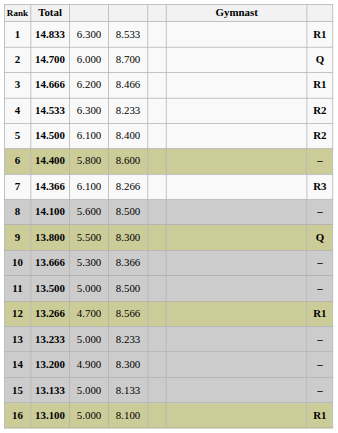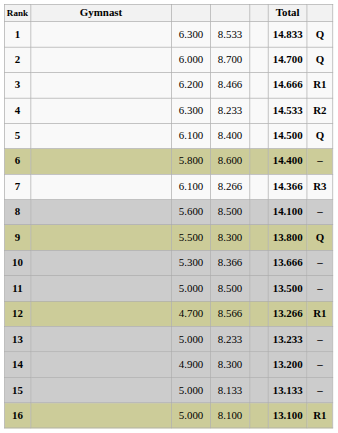 <table style="text-align:center;" class="wikitable sortable">
 <tr>
 <th scope="col" style="width:15px;"><small>Rank</small></th>
-<th scope="col" style="width:50px;">Total</th>
+<th scope="col" style="width:200px;">Gymnast</th>
 <th scope="col" style="width:50px;"><small></small></th>
 <th scope="col" style="width:50px;"><small></small></th>
 <th scope="col" style="width:20px;"><small></small></th>
-<th scope="col" style="width:200px;">Gymnast</th>
+<th scope="col" style="width:50px;">Total</th>
 <th scope="col" style="width:30px;"><small></small></th>
 </tr>
 <tr>
 <td scope="row" style="text-align:center"><strong>1</strong></td>
-<td><strong>14.833</strong></td>
+<td style="height:30px; text-align:left;"></td>
 <td>6.300</td>
 <td>8.533</td>
 <td></td>
-<td style="height:30px; text-align:left;"></td>
-<td><strong>R1</strong></td>
+<td><strong>14.833</strong></td>
+<td><strong>Q</strong></td>
 </tr>
 <tr>
 <td scope="row" style="text-align:center"><strong>2</strong></td>
-<td><strong>14.700</strong></td>
+<td style="height:30px; text-align:left;"></td>
 <td>6.000</td>
 <td>8.700</td>
 <td></td>
-<td style="height:30px; text-align:left;"></td>
+<td><strong>14.700</strong></td>
 <td><strong>Q</strong></td>
 </tr>
 <tr>
 <td scope="row" style="text-align:center"><strong>3</strong></td>
-<td><strong>14.666</strong></td>
+<td style="height:30px; text-align:left;"></td>
 <td>6.200</td>
 <td>8.466</td>
 <td></td>
-<td style="height:30px; text-align:left;"></td>
+<td><strong>14.666</strong></td>
 <td><strong>R1</strong></td>
 </tr>
 <tr>
 <td scope="row" style="text-align:center"><strong>4</strong></td>
-<td><strong>14.533</strong></td>
+<td style="height:30px; text-align:left;"></td>
 <td>6.300</td>
 <td>8.233</td>
 <td></td>
-<td style="height:30px; text-align:left;"></td>
+<td><strong>14.533</strong></td>
 <td><strong>R2</strong></td>
 </tr>
 <tr>
 <td scope="row" style="text-align:center"><strong>5</strong></td>
-<td><strong>14.500</strong></td>
+<td style="height:30px; text-align:left;"></td>
 <td>6.100</td>
 <td>8.400</td>
 <td></td>
-<td style="height:30px; text-align:left;"></td>
-<td><strong>R2</strong></td>
+<td><strong>14.500</strong></td>
+<td><strong>Q</strong></td>
 </tr>
 <tr style="background:#cccc99;">
 <td scope="row" style="text-align:center"><strong>6</strong></td>
-<td><strong>14.400</strong></td>
+<td style="height:30px; text-align:left;"></td>
 <td>5.800</td>
 <td>8.600</td>
 <td></td>
-<td style="height:30px; text-align:left;"></td>
+<td><strong>14.400</strong></td>
 <td><strong>–</strong></td>
 </tr>
 <tr>
 <td scope="row" style="text-align:center"><strong>7</strong></td>
-<td><strong>14.366</strong></td>
+<td style="height:30px; text-align:left;"></td>
 <td>6.100</td>
 <td>8.266</td>
 <td></td>
-<td style="height:30px; text-align:left;"></td>
+<td><strong>14.366</strong></td>
 <td><strong>R3</strong></td>
 </tr>
 <tr style="background:#cccccc;">
 <td scope="row" style="text-align:center"><strong>8</strong></td>
-<td><strong>14.100</strong></td>
+<td style="height:30px; text-align:left;"></td>
 <td>5.600</td>
 <td>8.500</td>
 <td></td>
-<td style="height:30px; text-align:left;"></td>
+<td><strong>14.100</strong></td>
 <td><strong>–</strong></td>
 </tr>
 <tr style="background:#cccc99;">
 <td scope="row" style="text-align:center"><strong>9</strong></td>
-<td><strong>13.800</strong></td>
+<td style="height:30px; text-align:left;"></td>
 <td>5.500</td>
 <td>8.300</td>
 <td></td>
-<td style="height:30px; text-align:left;"></td>
+<td><strong>13.800</strong></td>
 <td><strong>Q</strong></td>
 </tr>
 <tr style="background:#cccccc;">
 <td scope="row" style="text-align:center"><strong>10</strong></td>
-<td><strong>13.666</strong></td>
+<td style="height:30px; text-align:left;"></td>
 <td>5.300</td>
 <td>8.366</td>
 <td></td>
-<td style="height:30px; text-align:left;"></td>
+<td><strong>13.666</strong></td>
 <td><strong>–</strong></td>
 </tr>
 <tr style="background:#cccccc;">
 <td scope="row" style="text-align:center"><strong>11</strong></td>
-<td><strong>13.500</strong></td>
+<td style="height:30px; text-align:left;"></td>
 <td>5.000</td>
 <td>8.500</td>
 <td></td>
-<td style="height:30px; text-align:left;"></td>
+<td><strong>13.500</strong></td>
 <td><strong>–</strong></td>
 </tr>
 <tr style="background:#cccc99;">
 <td scope="row" style="text-align:center"><strong>12</strong></td>
-<td><strong>13.266</strong></td>
+<td style="height:30px; text-align:left;"></td>
 <td>4.700</td>
 <td>8.566</td>
 <td></td>
-<td style="height:30px; text-align:left;"></td>
+<td><strong>13.266</strong></td>
 <td><strong>R1</strong></td>
 </tr>
 <tr style="background:#cccccc;">
 <td scope="row" style="text-align:center"><strong>13</strong></td>
-<td><strong>13.233</strong></td>
+<td style="height:30px; text-align:left;"></td>
 <td>5.000</td>
 <td>8.233</td>
 <td></td>
-<td style="height:30px; text-align:left;"></td>
+<td><strong>13.233</strong></td>
 <td><strong>–</strong></td>
 </tr>
 <tr style="background:#cccccc;">
 <td scope="row" style="text-align:center"><strong>14</strong></td>
-<td><strong>13.200</strong></td>
+<td style="height:30px; text-align:left;"></td>
 <td>4.900</td>
 <td>8.300</td>
 <td></td>
-<td style="height:30px; text-align:left;"></td>
+<td><strong>13.200</strong></td>
 <td><strong>–</strong></td>
 </tr>
 <tr style="background:#cccccc;">
 <td scope="row" style="text-align:center"><strong>15</strong></td>
-<td><strong>13.133</strong></td>
+<td style="height:30px; text-align:left;"></td>
 <td>5.000</td>
 <td>8.133</td>
 <td></td>
-<td style="height:30px; text-align:left;"></td>
+<td><strong>13.133</strong></td>
 <td><strong>–</strong></td>
 </tr>
 <tr style="background:#cccc99;">
 <td scope="row" style="text-align:center"><strong>16</strong></td>
-<td><strong>13.100</strong></td>
+<td style="height:30px; text-align:left;"></td>
 <td>5.000</td>
 <td>8.100</td>
 <td></td>
-<td style="height:30px; text-align:left;"></td>
+<td><strong>13.100</strong></td>
 <td><strong>R1</strong></td>
 </tr>
 </table>
